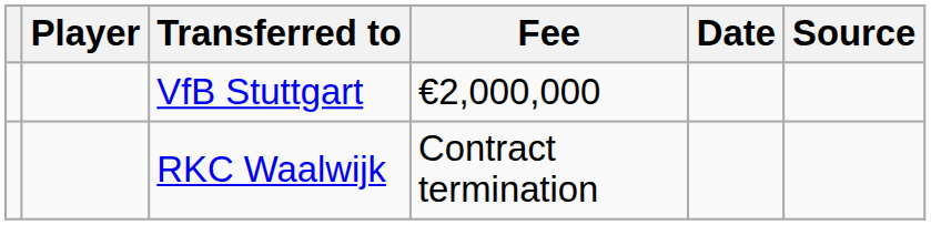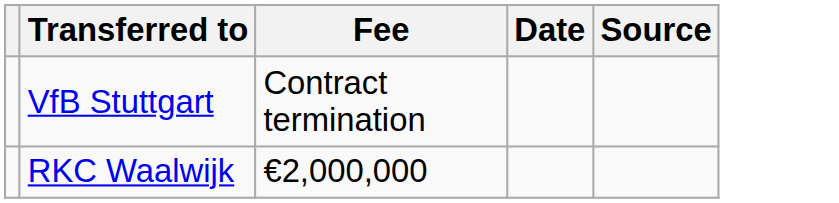 <table class="wikitable plainrowheaders sortable">
 <tr>
 <th></th>
-<th scope="col">Player</th>
 <th>Transferred to</th>
 <th style="width: 115px;">Fee</th>
 <th scope="col">Date</th>
 <th scope="col">Source</th>
 </tr>
 <tr>
 <td align="center"></td>
-<td></td>
 <td> <a href='#'>VfB Stuttgart</a></td>
-<td>€2,000,000</td>
+<td>Contract termination</td>
 <td></td>
 <td></td>
 </tr>
 <tr>
 <td align="center"></td>
-<td> </td>
 <td> <a href='#'>RKC Waalwijk</a></td>
-<td>Contract termination</td>
+<td>€2,000,000</td>
 <td></td>
 <td></td>
 </tr>
 </table>
